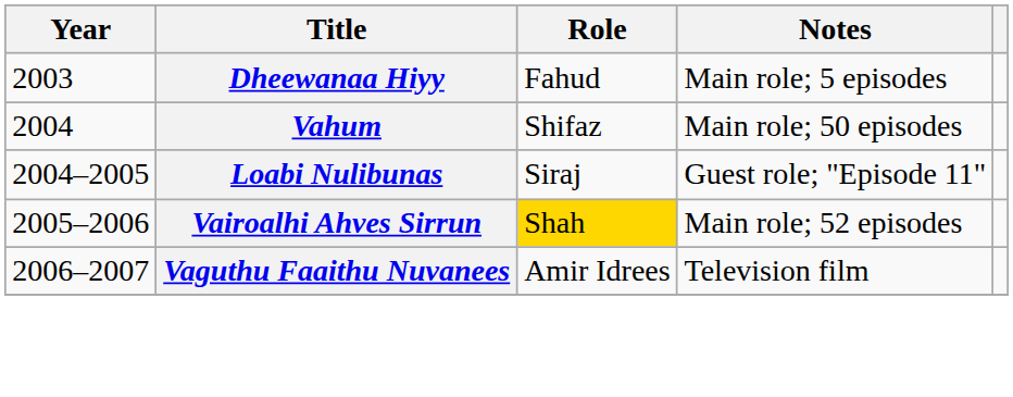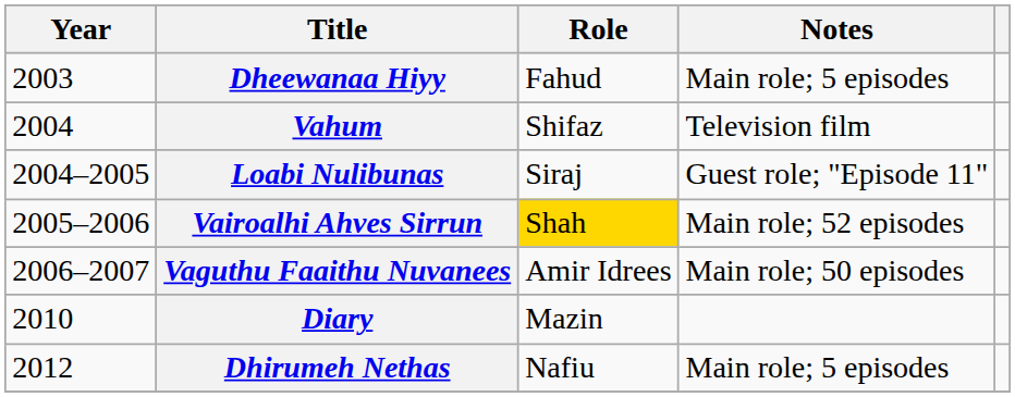 <table class="wikitable sortable plainrowheaders">
 <tr style="background:#ccc; text-align:center;">
 <th scope="col">Year</th>
 <th scope="col">Title</th>
 <th scope="col">Role</th>
 <th scope="col">Notes</th>
 <th scope="col" class="unsortable"></th>
 </tr>
 <tr>
 <td>2003</td>
 <th scope="row"><em><a href='#'>Dheewanaa Hiyy</a></em></th>
 <td>Fahud</td>
 <td>Main role; 5 episodes</td>
 <td></td>
 </tr>
 <tr>
 <td>2004</td>
 <th scope="row"><em><a href='#'>Vahum</a></em></th>
 <td>Shifaz</td>
-<td>Main role; 50 episodes</td>
+<td>Television film</td>
 <td style="text-align: center;"></td>
 </tr>
 <tr>
 <td>2004–2005</td>
 <th scope="row"><em><a href='#'>Loabi Nulibunas</a></em></th>
 <td>Siraj</td>
 <td>Guest role; "Episode 11"</td>
 <td style="text-align: center;"></td>
 </tr>
 <tr>
 <td>2005–2006</td>
 <th scope="row"><em><a href='#'>Vairoalhi Ahves Sirrun</a></em></th>
 <td style="background: gold;">Shah</td>
 <td>Main role; 52 episodes</td>
 <td style="text-align: center;"></td>
 </tr>
 <tr>
 <td>2006–2007</td>
 <th scope="row"><em><a href='#'>Vaguthu Faaithu Nuvanees</a></em></th>
 <td>Amir Idrees</td>
-<td>Television film</td>
+<td>Main role; 50 episodes</td>
+<td style="text-align: center;"></td>
+</tr>
+<tr>
+<td>2010</td>
+<th scope="row"><em><a href='#'>Diary</a></em></th>
+<td>Mazin</td>
+<td></td>
+<td style="text-align: center;"></td>
+</tr>
+<tr>
+<td>2012</td>
+<th scope="row"><em><a href='#'>Dhirumeh Nethas</a></em></th>
+<td>Nafiu</td>
+<td>Main role; 5 episodes</td>
 <td style="text-align: center;"></td>
 </tr>
 <tr>
 </tr>
 </table>
